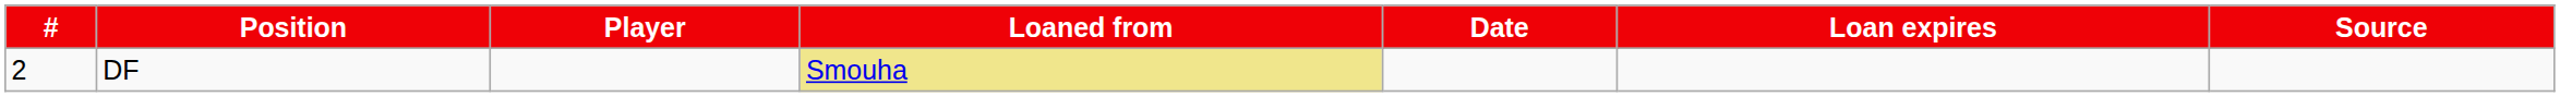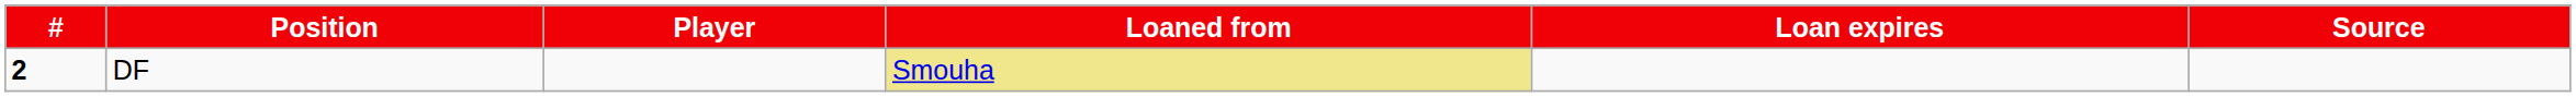 <table class="wikitable sortable" style="width:90%; text-align:center; font-size:95%; text-align:left">
 <tr>
 <th style="background:#EF0107; color:#FFFFFF">#</th>
 <th style="background:#EF0107; color:#FFFFFF">Position</th>
 <th style="background:#EF0107; color:#FFFFFF">Player</th>
 <th style="background:#EF0107; color:#FFFFFF">Loaned from</th>
-<th style="background:#EF0107; color:#FFFFFF">Date</th>
 <th style="background:#EF0107; color:#FFFFFF">Loan expires</th>
 <th style="background:#EF0107; color:#FFFFFF">Source</th>
 </tr>
 <tr>
-<td>2</td>
+<td><strong>2</strong></td>
 <td>DF</td>
 <td></td>
 <td style="background: khaki;"> <a href='#'>Smouha</a></td>
 <td></td>
 <td></td>
-<td></td>
 </tr>
 </table>
